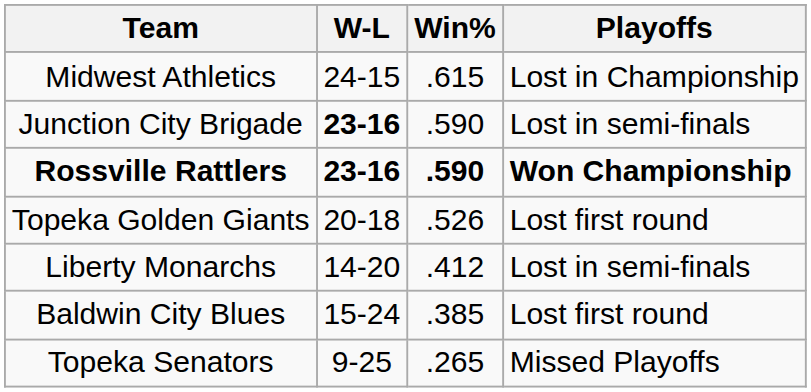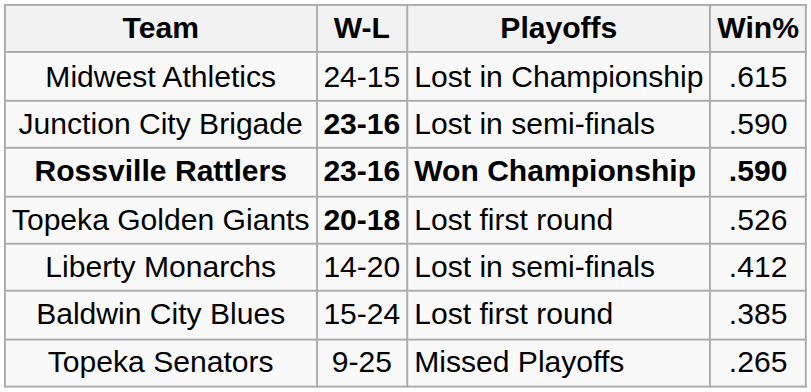 <table class="wikitable" style="text-align:center">
 <tr>
 <th>Team</th>
 <th>W-L</th>
+<th>Playoffs</th>
 <th>Win%</th>
-<th>Playoffs</th>
 </tr>
 <tr ---->
 <td>Midwest Athletics</td>
 <td>24-15</td>
+<td ALIGN="left">Lost in Championship</td>
 <td>.615</td>
-<td ALIGN="left">Lost in Championship</td>
 </tr>
 <tr ---->
 <td>Junction City Brigade</td>
 <td><strong>23-16</strong></td>
+<td ALIGN="left">Lost in semi-finals</td>
 <td>.590</td>
-<td ALIGN="left">Lost in semi-finals</td>
 </tr>
 <tr ---->
 <td><strong>Rossville Rattlers</strong></td>
 <td><strong>23-16</strong></td>
+<td ALIGN="left"><strong>Won Championship</strong></td>
 <td><strong>.590</strong></td>
-<td ALIGN="left"><strong>Won Championship</strong></td>
 </tr>
 <tr ---->
 <td>Topeka Golden Giants</td>
-<td>20-18</td>
+<td><strong>20-18</strong></td>
+<td ALIGN="left">Lost first round</td>
 <td>.526</td>
-<td ALIGN="left">Lost first round</td>
 </tr>
 <tr ---->
 <td>Liberty Monarchs</td>
 <td>14-20</td>
+<td ALIGN="left">Lost in semi-finals</td>
 <td>.412</td>
-<td ALIGN="left">Lost in semi-finals</td>
 </tr>
 <tr ---->
 <td>Baldwin City Blues</td>
 <td>15-24</td>
+<td ALIGN="left">Lost first round</td>
 <td>.385</td>
-<td ALIGN="left">Lost first round</td>
 </tr>
 <tr ---->
 <td>Topeka Senators</td>
 <td>9-25</td>
+<td ALIGN="left">Missed Playoffs</td>
 <td>.265</td>
-<td ALIGN="left">Missed Playoffs</td>
 </tr>
 </table>
